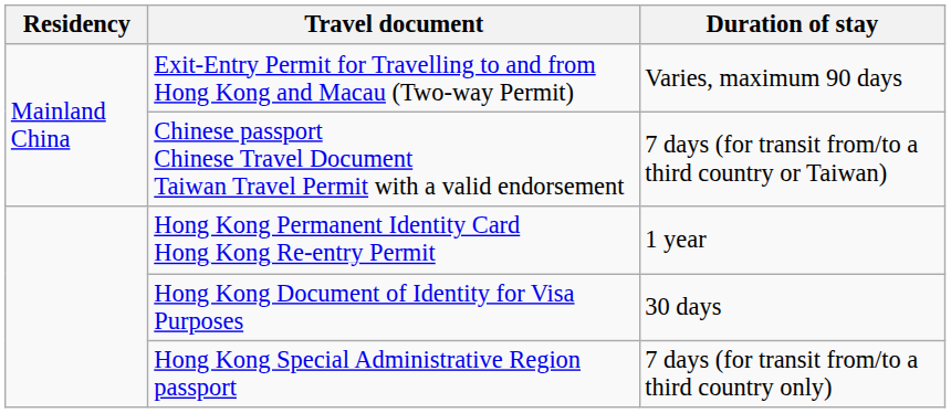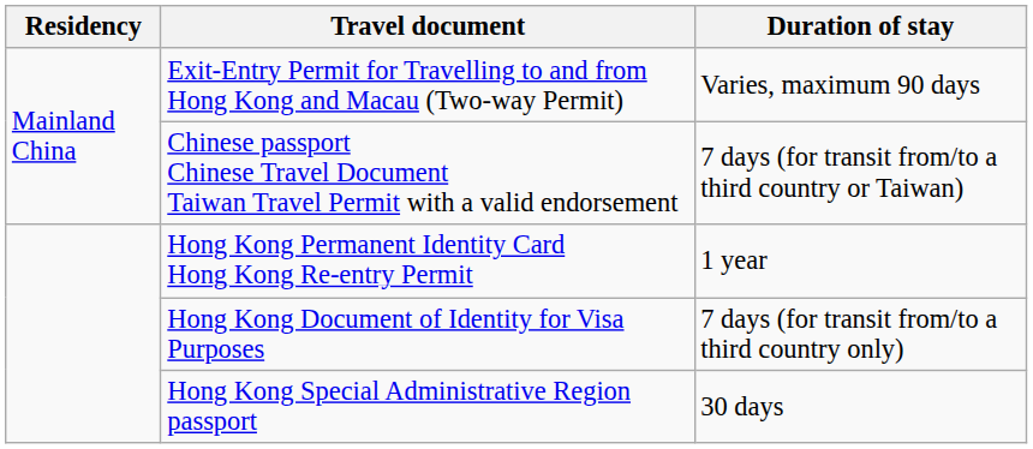 <table class="wikitable">
 <tr>
 <th>Residency</th>
 <th>Travel document</th>
 <th>Duration of stay</th>
 </tr>
 <tr>
 <td rowspan="2"> <a href='#'>Mainland China</a></td>
 <td><a href='#'>Exit-Entry Permit for Travelling to and from Hong Kong and Macau</a> (Two-way Permit)<br></td>
 <td>Varies, maximum 90 days</td>
 </tr>
 <tr>
 <td><a href='#'>Chinese passport</a><br><a href='#'>Chinese Travel Document</a><br><a href='#'>Taiwan Travel Permit</a> with a valid endorsement</td>
 <td>7 days (for transit from/to a third country or Taiwan)</td>
 </tr>
 <tr>
 <td rowspan="3"></td>
 <td><a href='#'>Hong Kong Permanent Identity Card</a><br><a href='#'>Hong Kong Re-entry Permit</a></td>
 <td>1 year</td>
 </tr>
 <tr>
 <td><a href='#'>Hong Kong Document of Identity for Visa Purposes</a></td>
-<td>30 days</td>
+<td>7 days (for transit from/to a third country only)</td>
 </tr>
 <tr>
 <td><a href='#'>Hong Kong Special Administrative Region passport</a></td>
-<td>7 days (for transit from/to a third country only)</td>
+<td>30 days</td>
 </tr>
 </table>
